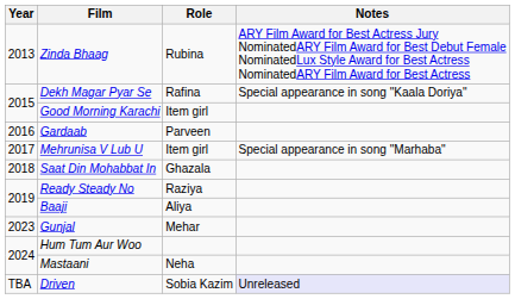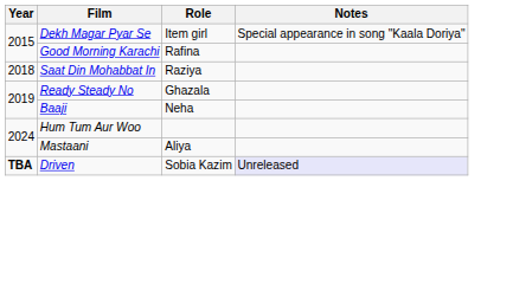 <table class="wikitable">
 <tr>
 <th>Year</th>
 <th>Film</th>
 <th>Role</th>
 <th>Notes</th>
 </tr>
 <tr>
-<td>2013</td>
-<td><em><a href='#'>Zinda Bhaag</a></em></td>
-<td>Rubina</td>
-<td><a href='#'>ARY Film Award for Best Actress Jury</a><br>Nominated<a href='#'>ARY Film Award for Best Debut Female</a><br>Nominated<a href='#'>Lux Style Award for Best Actress</a><br>Nominated<a href='#'>ARY Film Award for Best Actress</a></td>
-</tr>
-<tr>
 <td rowspan="2">2015</td>
 <td><em><a href='#'>Dekh Magar Pyar Se</a></em></td>
-<td>Rafina</td>
+<td>Item girl</td>
 <td>Special appearance in song "Kaala Doriya"</td>
 </tr>
 <tr>
 <td><em><a href='#'>Good Morning Karachi</a></em></td>
-<td>Item girl</td>
+<td>Rafina</td>
 <td></td>
-</tr>
-<tr>
-<td>2016</td>
-<td><em><a href='#'>Gardaab</a></em></td>
-<td>Parveen</td>
-<td></td>
-</tr>
-<tr>
-<td>2017</td>
-<td><em><a href='#'>Mehrunisa V Lub U</a></em></td>
-<td>Item girl</td>
-<td>Special appearance in song "Marhaba"</td>
 </tr>
 <tr>
 <td>2018</td>
 <td><em><a href='#'>Saat Din Mohabbat In</a></em></td>
-<td>Ghazala</td>
+<td>Raziya</td>
 <td></td>
 </tr>
 <tr>
 <td rowspan="2">2019</td>
 <td><em><a href='#'>Ready Steady No</a></em></td>
-<td>Raziya</td>
+<td>Ghazala</td>
 <td></td>
 </tr>
 <tr>
 <td><em><a href='#'>Baaji</a></em></td>
-<td>Aliya</td>
-<td></td>
-</tr>
-<tr>
-<td>2023</td>
-<td><em><a href='#'>Gunjal</a></em></td>
-<td>Mehar</td>
+<td>Neha</td>
 <td></td>
 </tr>
 <tr>
 <td rowspan="2">2024</td>
 <td><em>Hum Tum Aur Woo</em></td>
 <td></td>
 <td></td>
 </tr>
 <tr>
 <td><em>Mastaani</em></td>
-<td>Neha</td>
+<td>Aliya</td>
 <td></td>
 </tr>
 <tr>
-<td>TBA</td>
+<td><strong>TBA</strong></td>
 <td><em><a href='#'>Driven</a></em></td>
 <td>Sobia Kazim</td>
 <td style="background: lavender;">Unreleased</td>
 </tr>
 </table>
